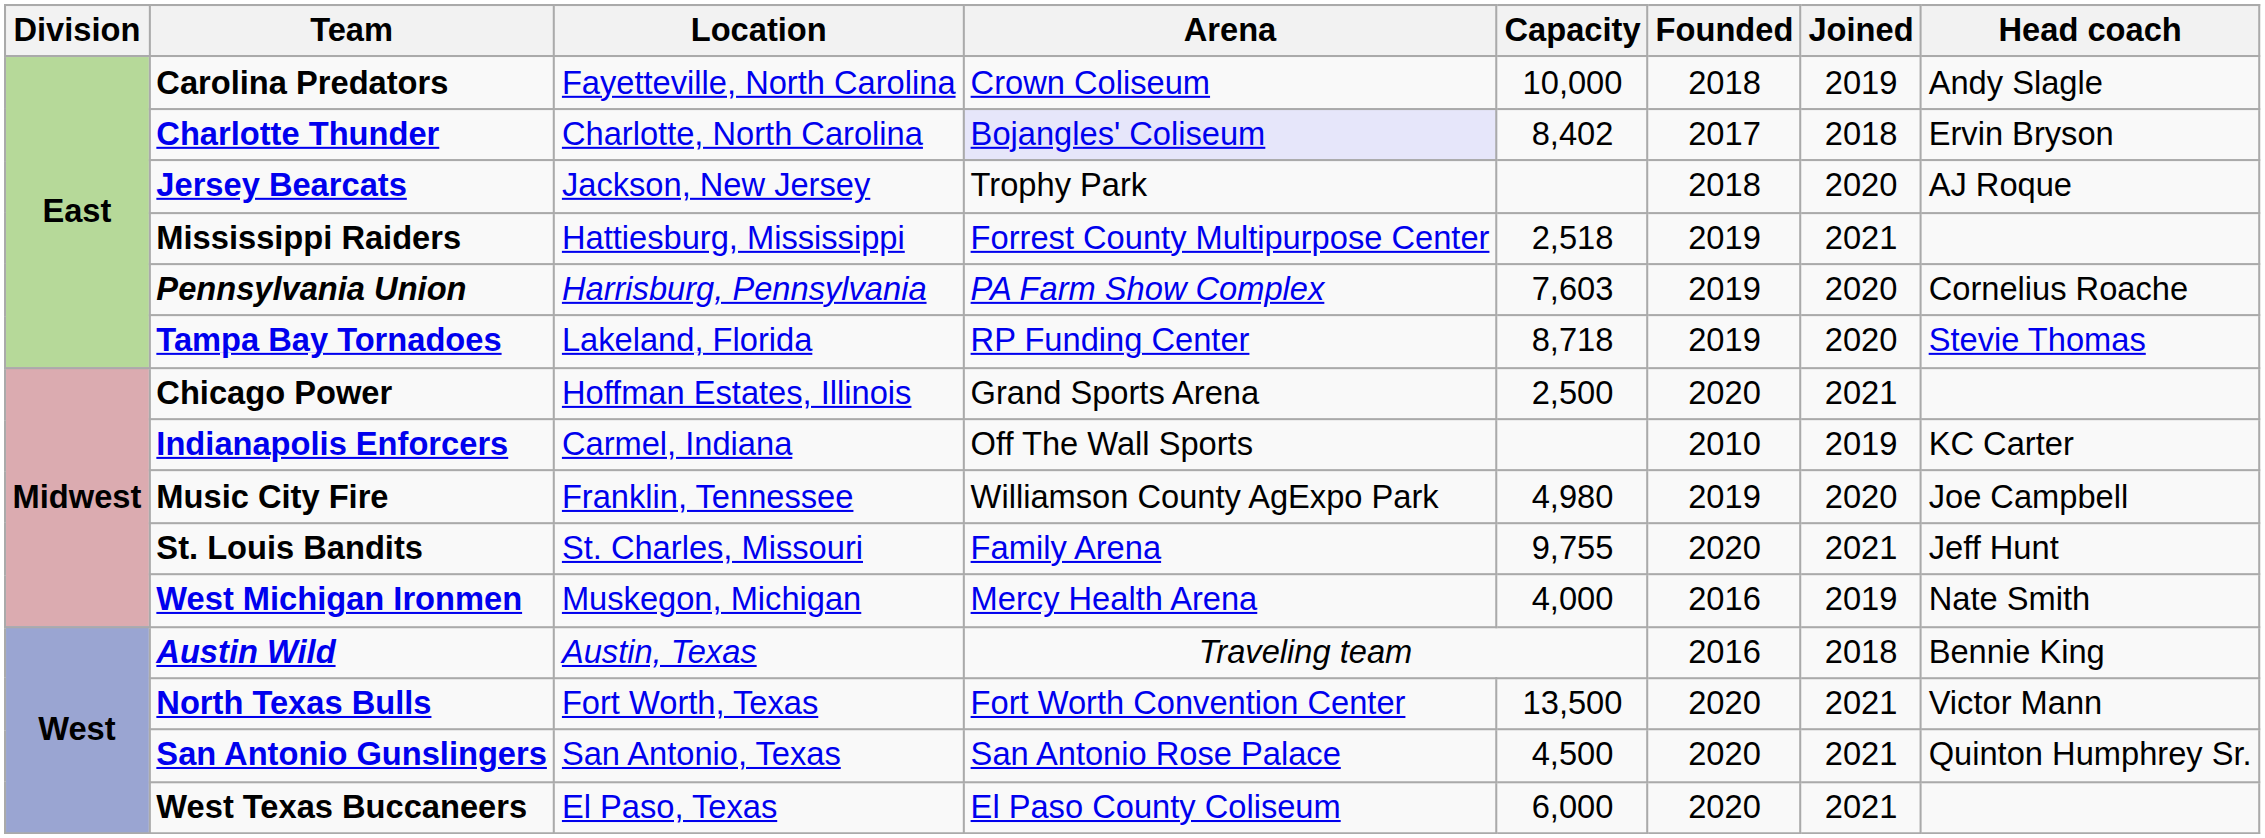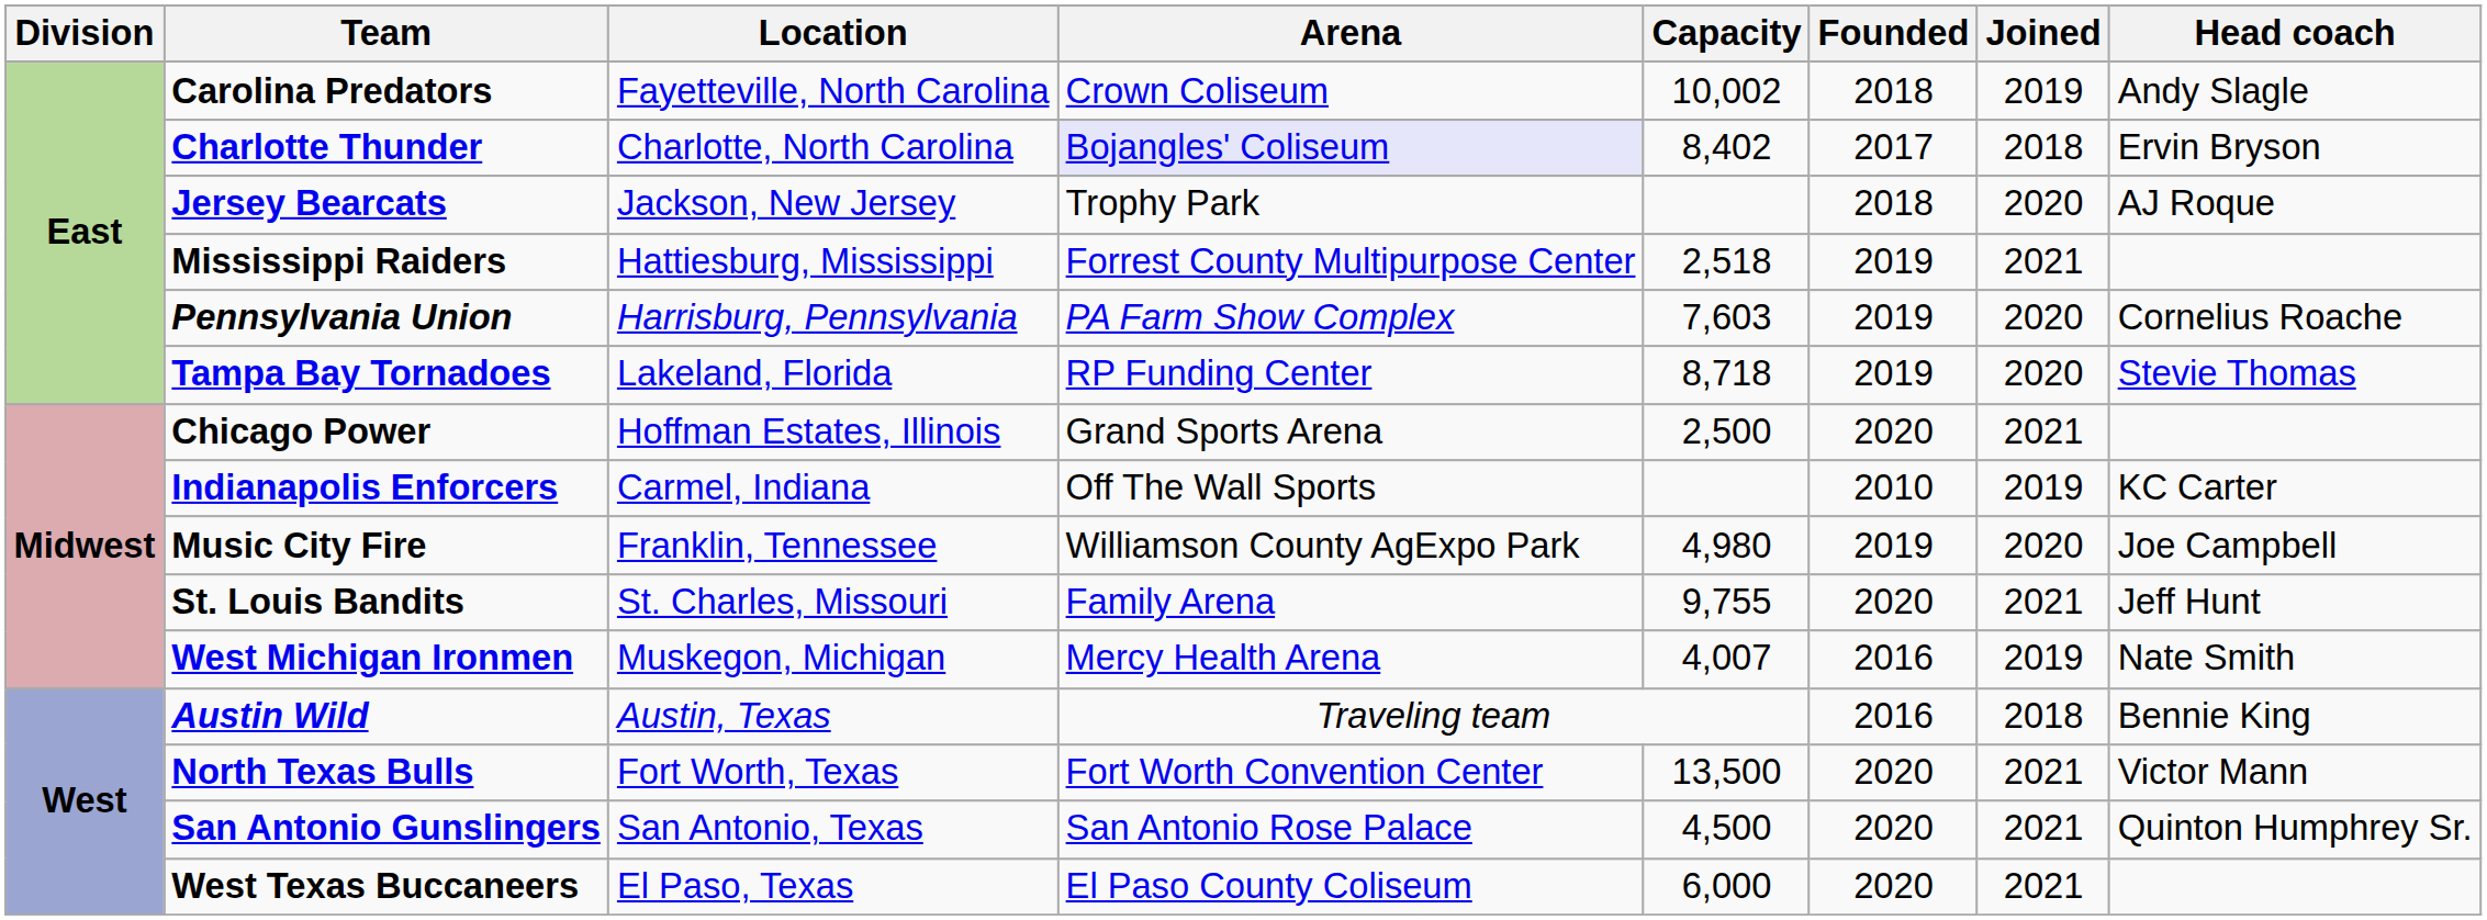 <table class="wikitable sortable" style="text-align:left">
 <tr>
 <th>Division</th>
 <th>Team</th>
 <th>Location</th>
 <th>Arena</th>
 <th>Capacity</th>
 <th>Founded</th>
 <th>Joined</th>
 <th>Head coach</th>
 </tr>
 <tr>
 <th rowspan=6 style="background:#b6d999">East</th>
 <td><strong>Carolina Predators</strong></td>
 <td><a href='#'>Fayetteville, North Carolina</a></td>
 <td><a href='#'>Crown Coliseum</a></td>
-<td align="center">10,000</td>
+<td align="center">10,002</td>
 <td align=center>2018</td>
 <td align=center>2019</td>
 <td>Andy Slagle</td>
 </tr>
 <tr>
 <td><strong><a href='#'>Charlotte Thunder</a></strong></td>
 <td><a href='#'>Charlotte, North Carolina</a></td>
 <td style="background: lavender;"><a href='#'>Bojangles' Coliseum</a></td>
 <td align="center">8,402</td>
 <td align="center">2017</td>
 <td align="center">2018</td>
 <td>Ervin Bryson</td>
 </tr>
 <tr>
 <td><strong><a href='#'>Jersey Bearcats</a></strong></td>
 <td><a href='#'>Jackson, New Jersey</a></td>
 <td>Trophy Park</td>
 <td align=center></td>
 <td align=center>2018</td>
 <td align=center>2020</td>
 <td>AJ Roque</td>
 </tr>
 <tr>
 <td><strong>Mississippi Raiders</strong></td>
 <td><a href='#'>Hattiesburg, Mississippi</a></td>
 <td><a href='#'>Forrest County Multipurpose Center</a></td>
 <td align=center>2,518</td>
 <td align=center>2019</td>
 <td align=center>2021</td>
 <td></td>
 </tr>
 <tr>
 <td><strong><em>Pennsylvania Union</em></strong></td>
 <td><em><a href='#'>Harrisburg, Pennsylvania</a></em></td>
 <td><em><a href='#'>PA Farm Show Complex</a></em></td>
 <td align="center">7,603</td>
 <td align="center">2019</td>
 <td align="center">2020</td>
 <td>Cornelius Roache</td>
 </tr>
 <tr>
 <td><strong><a href='#'>Tampa Bay Tornadoes</a></strong></td>
 <td><a href='#'>Lakeland, Florida</a></td>
 <td><a href='#'>RP Funding Center</a></td>
 <td align="center">8,718</td>
 <td align="center">2019</td>
 <td align="center">2020</td>
 <td><a href='#'>Stevie Thomas</a></td>
 </tr>
 <tr>
 <th rowspan=5 style="background:#dbabb0;">Midwest</th>
 <td><strong>Chicago Power</strong></td>
 <td><a href='#'>Hoffman Estates, Illinois</a></td>
 <td>Grand Sports Arena</td>
 <td align="center">2,500</td>
 <td align="center">2020</td>
 <td align="center">2021</td>
 <td></td>
 </tr>
 <tr>
 <td><strong><a href='#'>Indianapolis Enforcers</a></strong></td>
 <td><a href='#'>Carmel, Indiana</a></td>
 <td>Off The Wall Sports</td>
 <td align="center"></td>
 <td align="center">2010</td>
 <td align="center">2019</td>
 <td>KC Carter</td>
 </tr>
 <tr>
 <td><strong>Music City Fire</strong></td>
 <td><a href='#'>Franklin, Tennessee</a></td>
 <td>Williamson County AgExpo Park</td>
 <td align="center">4,980</td>
 <td align="center">2019</td>
 <td align="center">2020</td>
 <td>Joe Campbell</td>
 </tr>
 <tr>
 <td><strong>St. Louis Bandits</strong></td>
 <td><a href='#'>St. Charles, Missouri</a></td>
 <td><a href='#'>Family Arena</a></td>
 <td align="center">9,755</td>
 <td align="center">2020</td>
 <td align="center">2021</td>
 <td>Jeff Hunt</td>
 </tr>
 <tr>
 <td><strong><a href='#'>West Michigan Ironmen</a></strong></td>
 <td><a href='#'>Muskegon, Michigan</a></td>
 <td><a href='#'>Mercy Health Arena</a></td>
-<td align="center">4,000</td>
+<td align="center">4,007</td>
 <td align="center">2016</td>
 <td align="center">2019</td>
 <td>Nate Smith</td>
 </tr>
 <tr>
 <th rowspan=4 style="background:#9aa5d2">West</th>
 <td><strong><em><a href='#'>Austin Wild</a></em></strong></td>
 <td><em><a href='#'>Austin, Texas</a></em></td>
 <td colspan="2" style="text-align:center;"><em>Traveling team</em></td>
 <td align="center">2016</td>
 <td align="center">2018</td>
 <td>Bennie King</td>
 </tr>
 <tr>
 <td><strong><a href='#'>North Texas Bulls</a></strong></td>
 <td><a href='#'>Fort Worth, Texas</a></td>
 <td><a href='#'>Fort Worth Convention Center</a></td>
 <td align="center">13,500</td>
 <td align="center">2020</td>
 <td align="center">2021</td>
 <td>Victor Mann</td>
 </tr>
 <tr>
 <td><strong><a href='#'>San Antonio Gunslingers</a></strong></td>
 <td><a href='#'>San Antonio, Texas</a></td>
 <td><a href='#'>San Antonio Rose Palace</a></td>
 <td align="center">4,500</td>
 <td align="center">2020</td>
 <td align="center">2021</td>
 <td>Quinton Humphrey Sr.</td>
 </tr>
 <tr>
 <td><strong>West Texas Buccaneers</strong></td>
 <td><a href='#'>El Paso, Texas</a></td>
 <td><a href='#'>El Paso County Coliseum</a></td>
 <td align="center">6,000</td>
 <td align="center">2020</td>
 <td align="center">2021</td>
 <td></td>
 </tr>
 </table>
